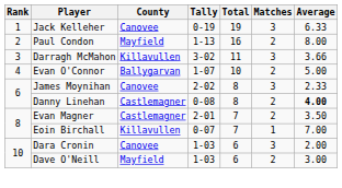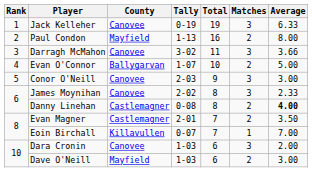 <table class="wikitable">
 <tr>
 <th>Rank</th>
 <th>Player</th>
 <th>County</th>
 <th>Tally</th>
 <th>Total</th>
 <th>Matches</th>
 <th>Average</th>
 </tr>
 <tr>
 <td rowspan=1 align=center>1</td>
 <td>Jack Kelleher</td>
 <td><a href='#'>Canovee</a></td>
 <td align=center>0-19</td>
 <td align=center>19</td>
 <td align=center>3</td>
 <td align=center>6.33</td>
 </tr>
 <tr>
 <td rowspan=1 align=center>2</td>
 <td>Paul Condon</td>
 <td><a href='#'>Mayfield</a></td>
 <td align=center>1-13</td>
 <td align=center>16</td>
 <td align=center>2</td>
 <td align=center>8.00</td>
 </tr>
 <tr>
 <td rowspan=1 align=center>3</td>
 <td>Darragh McMahon</td>
-<td><a href='#'>Killavullen</a></td>
+<td><a href='#'>Canovee</a></td>
 <td align=center>3-02</td>
 <td align=center>11</td>
 <td align=center>3</td>
 <td align=center>3.66</td>
 </tr>
 <tr>
 <td rowspan=1 align=center>4</td>
 <td>Evan O'Connor</td>
 <td><a href='#'>Ballygarvan</a></td>
 <td align=center>1-07</td>
 <td align=center>10</td>
 <td align=center>2</td>
 <td align=center>5.00</td>
+</tr>
+<tr>
+<td rowspan=1 align=center>5</td>
+<td>Conor O'Neill</td>
+<td><a href='#'>Canovee</a></td>
+<td align=center>2-03</td>
+<td align=center>9</td>
+<td align=center>3</td>
+<td align=center>3.00</td>
 </tr>
 <tr>
 <td rowspan=2 align=center>6</td>
 <td>James Moynihan</td>
 <td><a href='#'>Canovee</a></td>
 <td align=center>2-02</td>
 <td align=center>8</td>
 <td align=center>3</td>
 <td align=center>2.33</td>
 </tr>
 <tr>
 <td>Danny Linehan</td>
 <td><a href='#'>Castlemagner</a></td>
 <td align=center>0-08</td>
 <td align=center>8</td>
 <td align=center>2</td>
 <td align=center><strong>4.00</strong></td>
 </tr>
 <tr>
 <td rowspan=2 align=center>8</td>
 <td>Evan Magner</td>
 <td><a href='#'>Castlemagner</a></td>
 <td align=center>2-01</td>
 <td align=center>7</td>
 <td align=center>2</td>
 <td align=center>3.50</td>
 </tr>
 <tr>
 <td>Eoin Birchall</td>
 <td><a href='#'>Killavullen</a></td>
 <td align=center>0-07</td>
 <td align=center>7</td>
 <td align=center>1</td>
 <td align=center>7.00</td>
 </tr>
 <tr>
 <td rowspan=2 align=center>10</td>
 <td>Dara Cronin</td>
 <td><a href='#'>Canovee</a></td>
 <td align=center>1-03</td>
 <td align=center>6</td>
 <td align=center>3</td>
 <td align=center>2.00</td>
 </tr>
 <tr>
 <td>Dave O'Neill</td>
 <td><a href='#'>Mayfield</a></td>
 <td align=center>1-03</td>
 <td align=center>6</td>
 <td align=center>2</td>
 <td align=center>3.00</td>
 </tr>
 </table>
